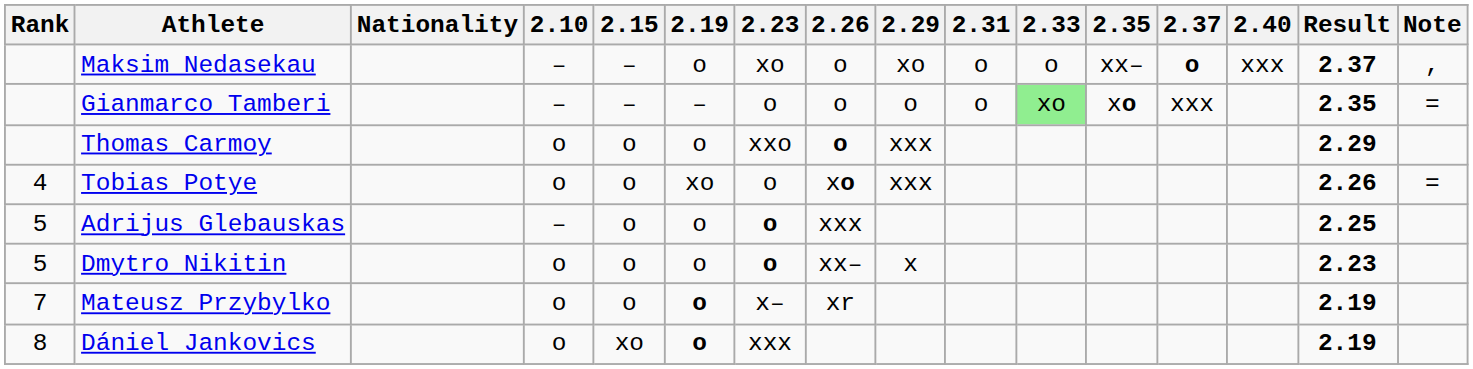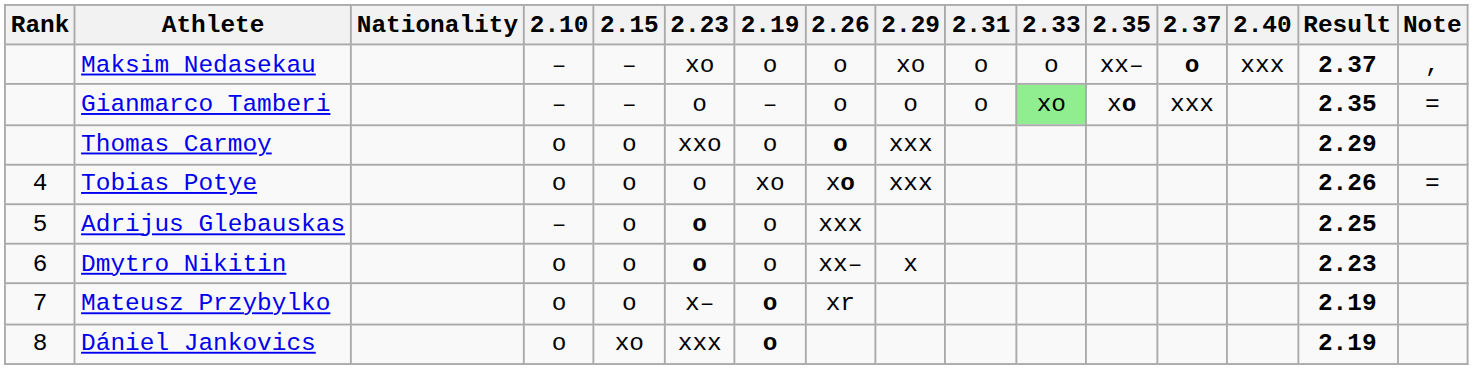 <table class="wikitable sortable" style="text-align:center">
 <tr>
 <th>Rank</th>
 <th>Athlete</th>
 <th>Nationality</th>
 <th>2.10</th>
 <th>2.15</th>
+<th>2.23</th>
 <th>2.19</th>
-<th>2.23</th>
 <th>2.26</th>
 <th>2.29</th>
 <th>2.31</th>
 <th>2.33</th>
 <th>2.35</th>
 <th>2.37</th>
 <th>2.40</th>
 <th>Result</th>
 <th>Note</th>
 </tr>
 <tr>
 <td></td>
 <td align=left><a href='#'>Maksim Nedasekau</a></td>
 <td align=left></td>
 <td>–</td>
 <td>–</td>
+<td>xo</td>
 <td>o</td>
-<td>xo</td>
 <td>o</td>
 <td>xo</td>
 <td>o</td>
 <td>o</td>
 <td>xx–</td>
 <td><strong>o</strong></td>
 <td>xxx</td>
 <td><strong>2.37</strong></td>
 <td>, </td>
 </tr>
 <tr>
 <td></td>
 <td align=left><a href='#'>Gianmarco Tamberi</a></td>
 <td align=left></td>
 <td>–</td>
 <td>–</td>
+<td>o</td>
 <td>–</td>
-<td>o</td>
 <td>o</td>
 <td>o</td>
 <td>o</td>
 <td style="background: lightgreen;">xo</td>
 <td>x<strong>o</strong></td>
 <td>xxx</td>
 <td></td>
 <td><strong>2.35</strong></td>
 <td>=</td>
 </tr>
 <tr>
 <td></td>
 <td align=left><a href='#'>Thomas Carmoy</a></td>
 <td align=left></td>
 <td>o</td>
 <td>o</td>
+<td>xxo</td>
 <td>o</td>
-<td>xxo</td>
 <td><strong>o</strong></td>
 <td>xxx</td>
 <td></td>
 <td></td>
 <td></td>
 <td></td>
 <td></td>
 <td><strong>2.29</strong></td>
 <td></td>
 </tr>
 <tr>
 <td>4</td>
 <td align=left><a href='#'>Tobias Potye</a></td>
 <td align=left></td>
 <td>o</td>
 <td>o</td>
+<td>o</td>
 <td>xo</td>
-<td>o</td>
 <td>x<strong>o</strong></td>
 <td>xxx</td>
 <td></td>
 <td></td>
 <td></td>
 <td></td>
 <td></td>
 <td><strong>2.26</strong></td>
 <td>=</td>
 </tr>
 <tr>
 <td>5</td>
 <td align=left><a href='#'>Adrijus Glebauskas</a></td>
 <td align=left></td>
 <td>–</td>
 <td>o</td>
+<td><strong>o</strong></td>
 <td>o</td>
-<td><strong>o</strong></td>
 <td>xxx</td>
 <td></td>
 <td></td>
 <td></td>
 <td></td>
 <td></td>
 <td></td>
 <td><strong>2.25</strong></td>
 <td></td>
 </tr>
 <tr>
-<td>5</td>
+<td>6</td>
 <td align=left><a href='#'>Dmytro Nikitin</a></td>
 <td align=left></td>
 <td>o</td>
 <td>o</td>
+<td><strong>o</strong></td>
 <td>o</td>
-<td><strong>o</strong></td>
 <td>xx–</td>
 <td>x</td>
 <td></td>
 <td></td>
 <td></td>
 <td></td>
 <td></td>
 <td><strong>2.23</strong></td>
 <td></td>
 </tr>
 <tr>
 <td>7</td>
 <td align=left><a href='#'>Mateusz Przybylko</a></td>
 <td align=left></td>
 <td>o</td>
 <td>o</td>
+<td>x–</td>
 <td><strong>o</strong></td>
-<td>x–</td>
 <td>xr</td>
 <td></td>
 <td></td>
 <td></td>
 <td></td>
 <td></td>
 <td></td>
 <td><strong>2.19</strong></td>
 <td></td>
 </tr>
 <tr>
 <td>8</td>
 <td align=left><a href='#'>Dániel Jankovics</a></td>
 <td align=left></td>
 <td>o</td>
 <td>xo</td>
+<td>xxx</td>
 <td><strong>o</strong></td>
-<td>xxx</td>
 <td></td>
 <td></td>
 <td></td>
 <td></td>
 <td></td>
 <td></td>
 <td></td>
 <td><strong>2.19</strong></td>
 <td></td>
 </tr>
 </table>
